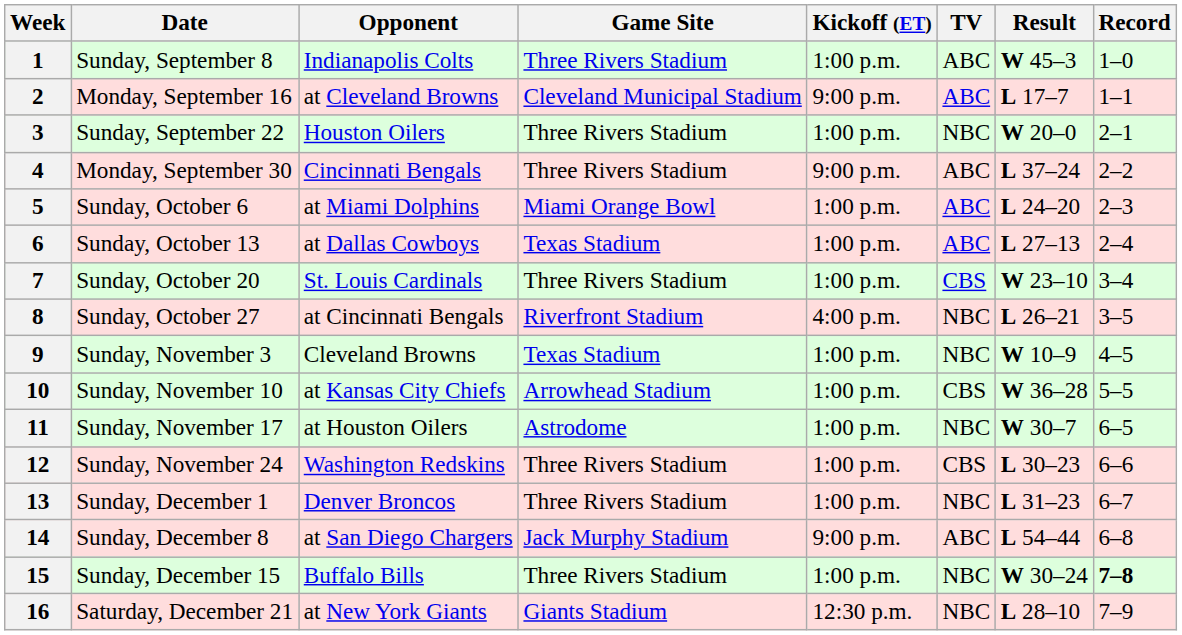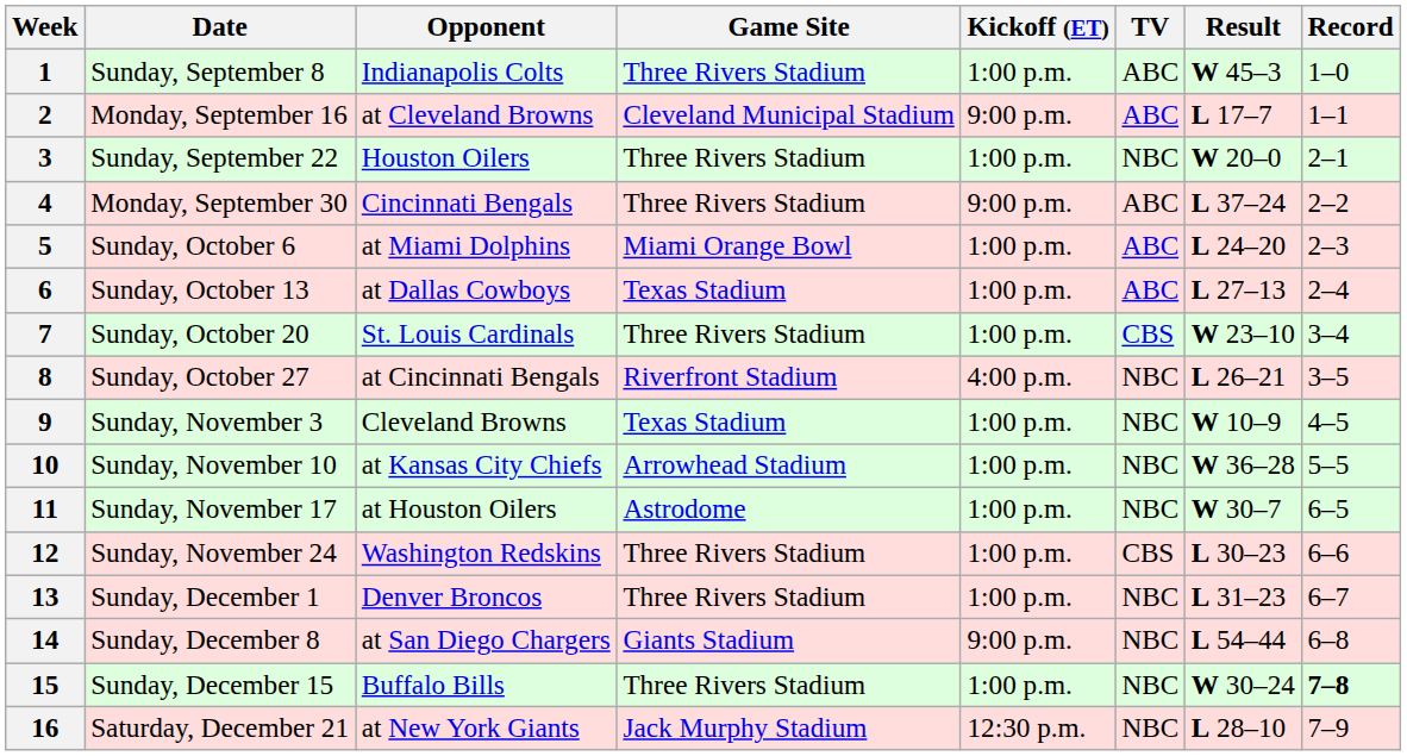 <table class="wikitable">
 <tr>
 <th>Week</th>
 <th>Date</th>
 <th>Opponent</th>
 <th>Game Site</th>
 <th>Kickoff <small>(<a href='#'>ET</a>)</small></th>
 <th>TV</th>
 <th>Result</th>
 <th>Record</th>
 </tr>
 <tr style="background: #ddffdd;">
 <th>1</th>
 <td>Sunday, September 8</td>
 <td><a href='#'>Indianapolis Colts</a></td>
 <td><a href='#'>Three Rivers Stadium</a></td>
 <td>1:00 p.m.</td>
 <td>ABC</td>
 <td><strong>W</strong> 45–3</td>
 <td>1–0</td>
 </tr>
 <tr style="background:#ffdddd;">
 <th>2</th>
 <td>Monday, September 16</td>
 <td>at <a href='#'>Cleveland Browns</a></td>
 <td><a href='#'>Cleveland Municipal Stadium</a></td>
 <td>9:00 p.m.</td>
 <td><a href='#'>ABC</a></td>
 <td><strong>L</strong> 17–7</td>
 <td>1–1</td>
 </tr>
 <tr style="background: #ddffdd;">
 <th>3</th>
 <td>Sunday, September 22</td>
 <td><a href='#'>Houston Oilers</a></td>
 <td>Three Rivers Stadium</td>
 <td>1:00 p.m.</td>
 <td>NBC</td>
 <td><strong>W</strong> 20–0</td>
 <td>2–1</td>
 </tr>
 <tr style="background:#ffdddd;">
 <th>4</th>
 <td>Monday, September 30</td>
 <td><a href='#'>Cincinnati Bengals</a></td>
 <td>Three Rivers Stadium</td>
 <td>9:00 p.m.</td>
 <td>ABC</td>
 <td><strong>L</strong> 37–24</td>
 <td>2–2</td>
 </tr>
 <tr style="background:#ffdddd;">
 <th>5</th>
 <td>Sunday, October 6</td>
 <td>at <a href='#'>Miami Dolphins</a></td>
 <td><a href='#'>Miami Orange Bowl</a></td>
 <td>1:00 p.m.</td>
 <td><a href='#'>ABC</a></td>
 <td><strong>L</strong> 24–20</td>
 <td>2–3</td>
 </tr>
 <tr style="background:#ffdddd;">
 <th>6</th>
 <td>Sunday, October 13</td>
 <td>at <a href='#'>Dallas Cowboys</a></td>
 <td><a href='#'>Texas Stadium</a></td>
 <td>1:00 p.m.</td>
 <td><a href='#'>ABC</a></td>
 <td><strong>L</strong> 27–13</td>
 <td>2–4</td>
 </tr>
 <tr style="background: #ddffdd;">
 <th>7</th>
 <td>Sunday, October 20</td>
 <td><a href='#'>St. Louis Cardinals</a></td>
 <td>Three Rivers Stadium</td>
 <td>1:00 p.m.</td>
 <td><a href='#'>CBS</a></td>
 <td><strong>W</strong> 23–10</td>
 <td>3–4</td>
 </tr>
 <tr style="background:#ffdddd;">
 <th>8</th>
 <td>Sunday, October 27</td>
 <td>at Cincinnati Bengals</td>
 <td><a href='#'>Riverfront Stadium</a></td>
 <td>4:00 p.m.</td>
 <td>NBC</td>
 <td><strong>L</strong> 26–21</td>
 <td>3–5</td>
 </tr>
 <tr style="background: #ddffdd;">
 <th>9</th>
 <td>Sunday, November 3</td>
 <td>Cleveland Browns</td>
 <td><a href='#'>Texas Stadium</a></td>
 <td>1:00 p.m.</td>
 <td>NBC</td>
 <td><strong>W</strong> 10–9</td>
 <td>4–5</td>
 </tr>
 <tr style="background: #ddffdd;">
 <th>10</th>
 <td>Sunday, November 10</td>
 <td>at <a href='#'>Kansas City Chiefs</a></td>
 <td><a href='#'>Arrowhead Stadium</a></td>
 <td>1:00 p.m.</td>
-<td>CBS</td>
+<td>NBC</td>
 <td><strong>W</strong> 36–28</td>
 <td>5–5</td>
 </tr>
 <tr style="background: #ddffdd;">
 <th>11</th>
 <td>Sunday, November 17</td>
 <td>at Houston Oilers</td>
 <td><a href='#'>Astrodome</a></td>
 <td>1:00 p.m.</td>
 <td>NBC</td>
 <td><strong>W</strong> 30–7</td>
 <td>6–5</td>
 </tr>
 <tr style="background:#ffdddd;">
 <th>12</th>
 <td>Sunday, November 24</td>
 <td><a href='#'>Washington Redskins</a></td>
 <td>Three Rivers Stadium</td>
 <td>1:00 p.m.</td>
 <td>CBS</td>
 <td><strong>L</strong> 30–23</td>
 <td>6–6</td>
 </tr>
 <tr style="background:#ffdddd;">
 <th>13</th>
 <td>Sunday, December 1</td>
 <td><a href='#'>Denver Broncos</a></td>
 <td>Three Rivers Stadium</td>
 <td>1:00 p.m.</td>
 <td>NBC</td>
 <td><strong>L</strong> 31–23</td>
 <td>6–7</td>
 </tr>
 <tr style="background:#ffdddd;">
 <th>14</th>
 <td>Sunday, December 8</td>
 <td>at <a href='#'>San Diego Chargers</a></td>
-<td><a href='#'>Jack Murphy Stadium</a></td>
+<td><a href='#'>Giants Stadium</a></td>
 <td>9:00 p.m.</td>
-<td>ABC</td>
+<td>NBC</td>
 <td><strong>L</strong> 54–44</td>
 <td>6–8</td>
 </tr>
 <tr style="background: #ddffdd;">
 <th>15</th>
 <td>Sunday, December 15</td>
 <td><a href='#'>Buffalo Bills</a></td>
 <td>Three Rivers Stadium</td>
 <td>1:00 p.m.</td>
 <td>NBC</td>
 <td><strong>W</strong> 30–24</td>
 <td><strong>7–8</strong></td>
 </tr>
 <tr style="background:#ffdddd;">
 <th>16</th>
 <td>Saturday, December 21</td>
 <td>at <a href='#'>New York Giants</a></td>
-<td><a href='#'>Giants Stadium</a></td>
+<td><a href='#'>Jack Murphy Stadium</a></td>
 <td>12:30 p.m.</td>
 <td>NBC</td>
 <td><strong>L</strong> 28–10</td>
 <td>7–9</td>
 </tr>
 </table>
